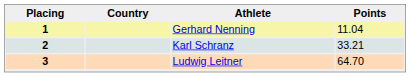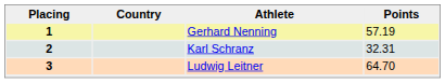 <table style="border-style:solid;border-width:1px;border-color:#808080;background-color:#EFEFEF" cellspacing="2" cellpadding="2" width="600">
 <tr bgcolor="#EFEFEF">
 <th>Placing</th>
 <th>Country</th>
 <th>Athlete</th>
 <th>Points</th>
 </tr>
 <tr align="center" valign="top" bgcolor="#F7F6A8">
 <th>1</th>
 <td align=left></td>
 <td align="left"><a href='#'>Gerhard Nenning</a></td>
-<td align="left">11.04</td>
+<td align="left">57.19</td>
 </tr>
 <tr align="center" valign="top" bgcolor="#DCE5E5">
 <th>2</th>
 <td align=left></td>
 <td align="left"><a href='#'>Karl Schranz</a></td>
-<td align="left">33.21</td>
+<td align="left">32.31</td>
 </tr>
 <tr align="center" valign="top" bgcolor="#FFDAB9">
 <th>3</th>
 <td align=left></td>
 <td align="left"><a href='#'>Ludwig Leitner</a></td>
 <td align="left">64.70</td>
 </tr>
 <tr align="center" valign="top" bgcolor="#FFFFFF">
 </tr>
 </table>
